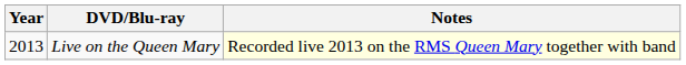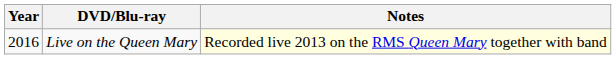 <table class="wikitable" style="text-align:center">
 <tr>
 <th>Year</th>
 <th>DVD/Blu-ray</th>
 <th>Notes</th>
 </tr>
 <tr>
-<td>2013</td>
+<td>2016</td>
 <td style="text-align:left;"><em>Live on the Queen Mary</em></td>
 <td style="background: lightyellow; text-align:left;">Recorded live 2013 on the <a href='#'>RMS <em>Queen Mary</em></a> together with band</td>
 </tr>
 </table>
